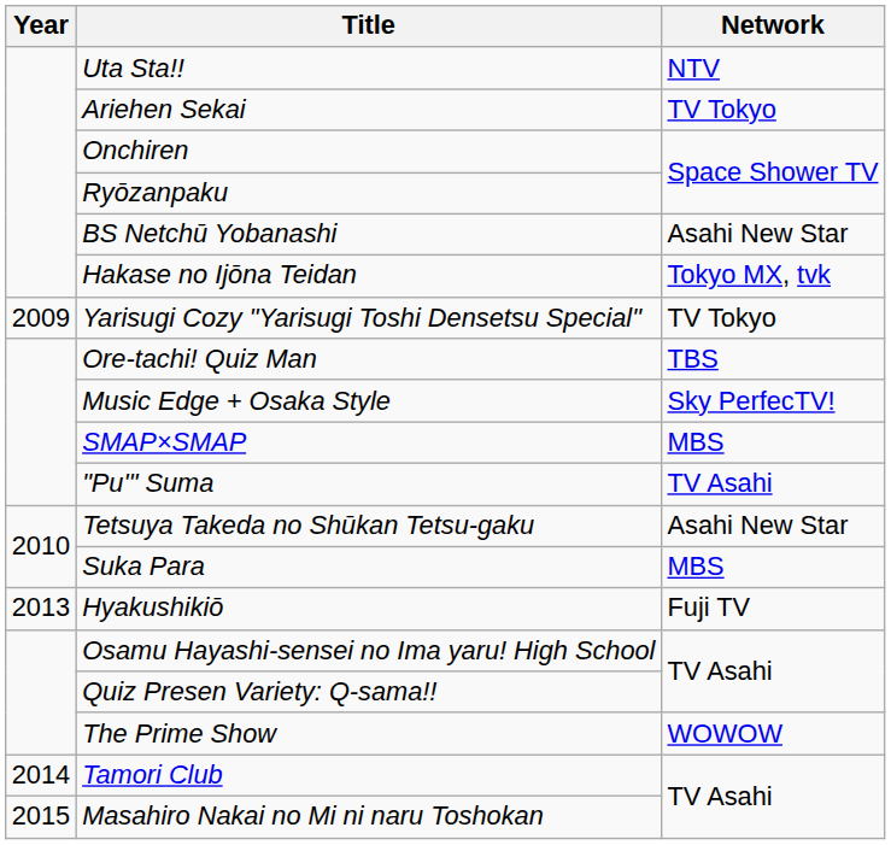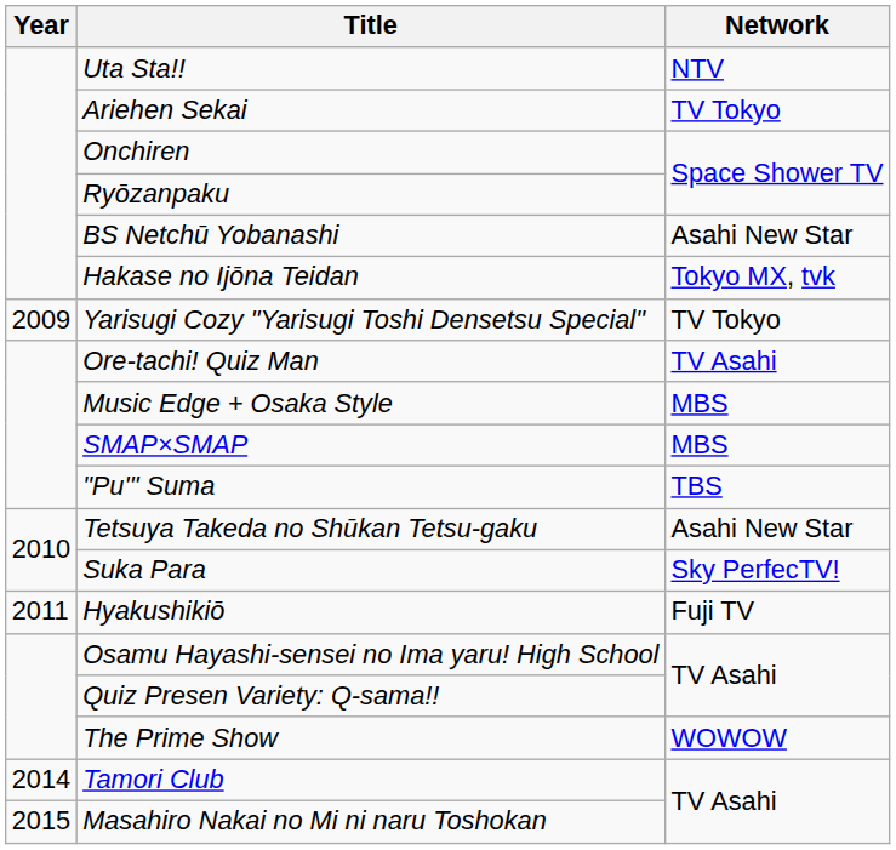 <table class="wikitable">
 <tr>
 <th>Year</th>
 <th>Title</th>
 <th>Network</th>
 </tr>
 <tr>
 <td rowspan="6"></td>
 <td><em>Uta Sta!!</em></td>
 <td><a href='#'>NTV</a></td>
 </tr>
 <tr>
 <td><em>Ariehen Sekai</em></td>
 <td><a href='#'>TV Tokyo</a></td>
 </tr>
 <tr>
 <td><em>Onchiren</em></td>
 <td rowspan="2"><a href='#'>Space Shower TV</a></td>
 </tr>
 <tr>
 <td><em>Ryōzanpaku</em></td>
 </tr>
 <tr>
 <td><em>BS Netchū Yobanashi</em></td>
 <td>Asahi New Star</td>
 </tr>
 <tr>
 <td><em>Hakase no Ijōna Teidan</em></td>
 <td><a href='#'>Tokyo MX</a>, <a href='#'>tvk</a></td>
 </tr>
 <tr>
 <td>2009</td>
 <td><em>Yarisugi Cozy "Yarisugi Toshi Densetsu Special"</em></td>
 <td>TV Tokyo</td>
 </tr>
 <tr>
 <td rowspan="4"></td>
 <td><em>Ore-tachi! Quiz Man</em></td>
-<td><a href='#'>TBS</a></td>
+<td><a href='#'>TV Asahi</a></td>
 </tr>
 <tr>
 <td><em>Music Edge + Osaka Style</em></td>
-<td><a href='#'>Sky PerfecTV!</a></td>
+<td><a href='#'>MBS</a></td>
 </tr>
 <tr>
 <td><em><a href='#'>SMAP×SMAP</a></em></td>
 <td><a href='#'>MBS</a></td>
 </tr>
 <tr>
 <td><em>"Pu'" Suma</em></td>
-<td><a href='#'>TV Asahi</a></td>
+<td><a href='#'>TBS</a></td>
 </tr>
 <tr>
 <td rowspan="2">2010</td>
 <td><em>Tetsuya Takeda no Shūkan Tetsu-gaku</em></td>
 <td>Asahi New Star</td>
 </tr>
 <tr>
 <td><em>Suka Para</em></td>
-<td><a href='#'>MBS</a></td>
+<td><a href='#'>Sky PerfecTV!</a></td>
 </tr>
 <tr>
-<td>2013</td>
+<td>2011</td>
 <td><em>Hyakushikiō</em></td>
 <td>Fuji TV</td>
 </tr>
 <tr>
 <td rowspan="3"></td>
 <td><em>Osamu Hayashi-sensei no Ima yaru! High School</em></td>
 <td rowspan="2">TV Asahi</td>
 </tr>
 <tr>
 <td><em>Quiz Presen Variety: Q-sama!!</em></td>
 </tr>
 <tr>
 <td><em>The Prime Show</em></td>
 <td><a href='#'>WOWOW</a></td>
 </tr>
 <tr>
 <td>2014</td>
 <td><em><a href='#'>Tamori Club</a></em></td>
 <td rowspan="2">TV Asahi</td>
 </tr>
 <tr>
 <td>2015</td>
 <td><em>Masahiro Nakai no Mi ni naru Toshokan</em></td>
 </tr>
 </table>
